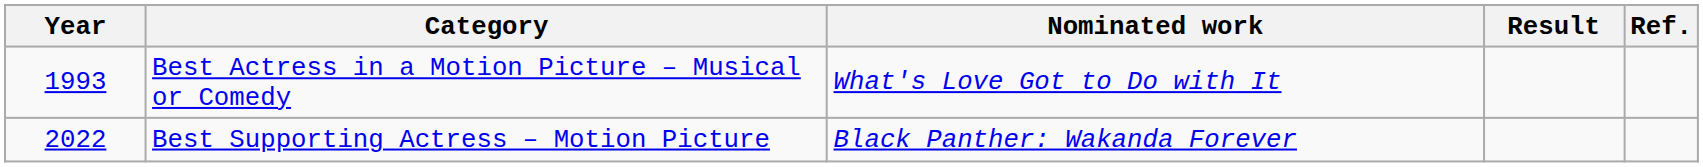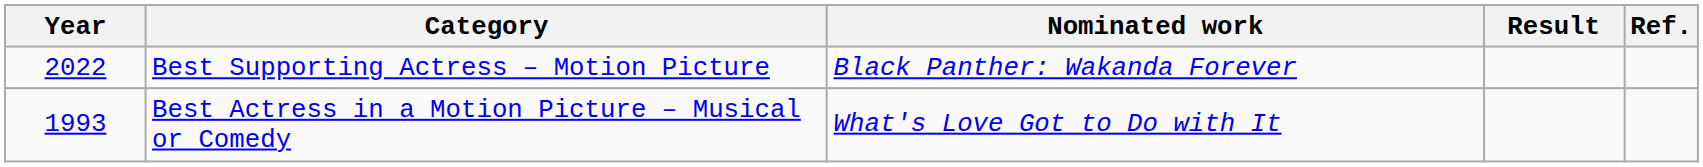 <table class=wikitable>
 <tr>
 <th scope="col" style="width:5em;">Year</th>
 <th scope="col" style="width:26em;">Category</th>
 <th scope="col" style="width:25em;">Nominated work</th>
 <th scope="col" style="width:5em;">Result</th>
 <th>Ref.</th>
 </tr>
 <tr>
+<td style="text-align:center;"><a href='#'>2022</a></td>
+<td><a href='#'>Best Supporting Actress – Motion Picture</a></td>
+<td><em><a href='#'>Black Panther: Wakanda Forever</a></em></td>
+<td></td>
+<td></td>
+</tr>
+<tr>
 <td style="text-align:center;"><a href='#'>1993</a></td>
 <td><a href='#'>Best Actress in a Motion Picture – Musical or Comedy</a></td>
 <td><em><a href='#'>What's Love Got to Do with It</a></em></td>
 <td></td>
 <td></td>
 </tr>
-<tr>
-<td style="text-align:center;"><a href='#'>2022</a></td>
-<td><a href='#'>Best Supporting Actress – Motion Picture</a></td>
-<td><em><a href='#'>Black Panther: Wakanda Forever</a></em></td>
-<td></td>
-<td></td>
-</tr>
 </table>
